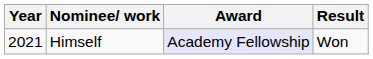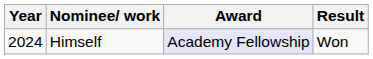 <table class="wikitable">
 <tr>
 <th>Year</th>
 <th>Nominee/ work</th>
 <th>Award</th>
 <th>Result</th>
 </tr>
 <tr>
-<td>2021</td>
+<td>2024</td>
 <td>Himself</td>
 <td style="background: lavender;">Academy Fellowship </td>
 <td>Won</td>
 </tr>
 </table>
